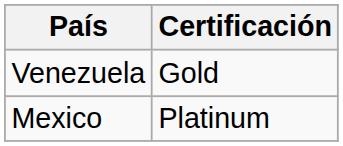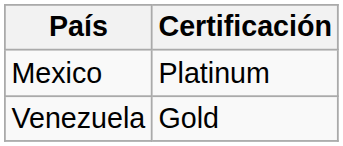 <table class="wikitable">
 <tr>
 <th>País</th>
 <th>Certificación</th>
 </tr>
 <tr>
+<td>Mexico</td>
+<td>Platinum</td>
+</tr>
+<tr>
 <td>Venezuela</td>
 <td>Gold</td>
 </tr>
-<tr>
-<td>Mexico</td>
-<td>Platinum</td>
-</tr>
 </table>
